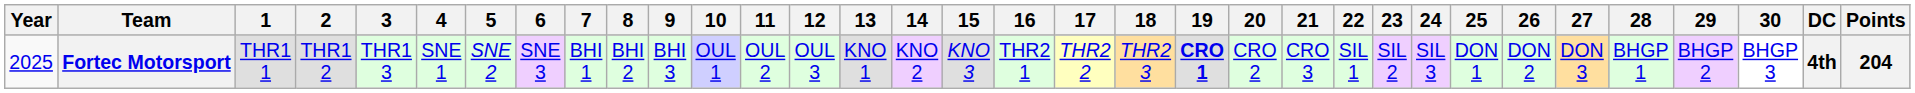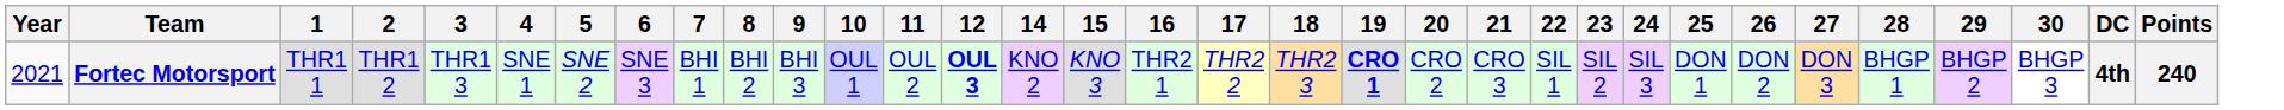 <table class="wikitable" style="text-align:center; font-size:85%">
 <tr>
 <th>Year</th>
 <th>Team</th>
 <th>1</th>
 <th>2</th>
 <th>3</th>
 <th>4</th>
 <th>5</th>
 <th>6</th>
 <th>7</th>
 <th>8</th>
 <th>9</th>
 <th>10</th>
 <th>11</th>
 <th>12</th>
-<th>13</th>
 <th>14</th>
 <th>15</th>
 <th>16</th>
 <th>17</th>
 <th>18</th>
 <th>19</th>
 <th>20</th>
 <th>21</th>
 <th>22</th>
 <th>23</th>
 <th>24</th>
 <th>25</th>
 <th>26</th>
 <th>27</th>
 <th>28</th>
 <th>29</th>
 <th>30</th>
 <th>DC</th>
 <th>Points</th>
 </tr>
 <tr>
-<td><a href='#'>2025</a></td>
+<td><a href='#'>2021</a></td>
 <th nowrap><a href='#'>Fortec Motorsport</a></th>
 <td style="background:#DFDFDF;"><a href='#'>THR1<br>1</a><br></td>
 <td style="background:#DFDFDF;"><a href='#'>THR1<br>2</a><br></td>
 <td style="background:#DFFFDF;"><a href='#'>THR1<br>3</a><br></td>
 <td style="background:#DFFFDF;"><a href='#'>SNE<br>1</a><br></td>
 <td style="background:#DFFFDF;"><em><a href='#'>SNE<br>2</a></em><br></td>
 <td style="background:#EFCFFF;"><a href='#'>SNE<br>3</a><br></td>
 <td style="background:#DFFFDF;"><a href='#'>BHI<br>1</a><br></td>
 <td style="background:#DFFFDF;"><a href='#'>BHI<br>2</a><br></td>
 <td style="background:#DFFFDF;"><a href='#'>BHI<br>3</a><br></td>
 <td style="background:#CFCFFF;"><a href='#'>OUL<br>1</a><br></td>
 <td style="background:#DFFFDF;"><a href='#'>OUL<br>2</a><br></td>
-<td style="background:#DFFFDF;"><a href='#'>OUL<br>3</a><br></td>
-<td style="background:#DFDFDF;"><a href='#'>KNO<br>1</a><br></td>
+<td style="background:#DFFFDF;"><strong><a href='#'>OUL<br>3</a><br></strong></td>
 <td style="background:#EFCFFF;"><a href='#'>KNO<br>2</a><br></td>
 <td style="background:#DFDFDF;"><em><a href='#'>KNO<br>3</a></em><br></td>
 <td style="background:#DFFFDF;"><a href='#'>THR2<br>1</a><br></td>
 <td style="background:#FFFFBF;"><em><a href='#'>THR2<br>2</a></em><br></td>
 <td style="background:#FFDF9F;"><em><a href='#'>THR2<br>3</a></em><br></td>
 <td style="background:#DFDFDF;"><strong><a href='#'>CRO<br>1</a><br></strong></td>
 <td style="background:#DFFFDF;"><a href='#'>CRO<br>2</a><br></td>
 <td style="background:#DFFFDF;"><a href='#'>CRO<br>3</a><br></td>
 <td style="background:#DFFFDF;"><a href='#'>SIL<br>1</a><br></td>
 <td style="background:#EFCFFF;"><a href='#'>SIL<br>2</a><br></td>
 <td style="background:#EFCFFF;"><a href='#'>SIL<br>3</a><br></td>
 <td style="background:#DFFFDF;"><a href='#'>DON<br>1</a><br></td>
 <td style="background:#DFFFDF;"><a href='#'>DON<br>2</a><br></td>
 <td style="background:#FFDF9F;"><a href='#'>DON<br>3</a><br></td>
 <td style="background:#DFFFDF;"><a href='#'>BHGP<br>1</a><br></td>
 <td style="background:#EFCFFF;"><a href='#'>BHGP<br>2</a><br></td>
 <td style="background:#FFFFFF;"><a href='#'>BHGP<br>3</a><br></td>
 <th>4th</th>
-<th>204</th>
+<th>240</th>
 </tr>
 </table>
